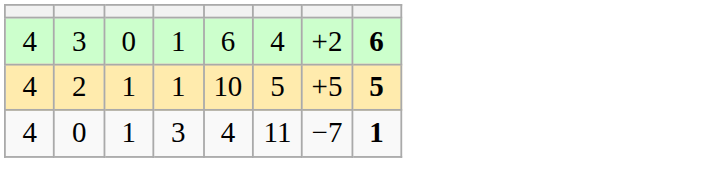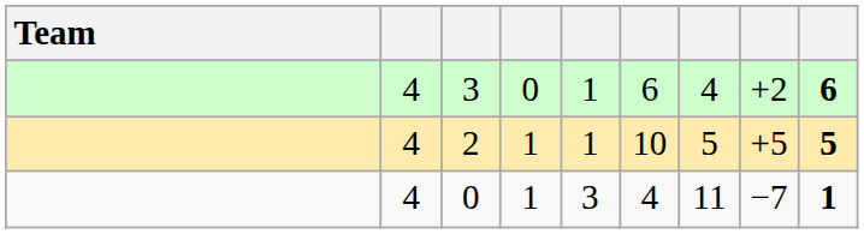 <table class="wikitable" style="text-align: center;">
 <tr>
+<th width=165 style="text-align:left;">Team</th>
 <th width=20></th>
 <th width=20></th>
 <th width=20></th>
 <th width=20></th>
 <th width=20></th>
 <th width=20></th>
 <th width=20></th>
 <th width=20></th>
 </tr>
 <tr style="background:#ccffcc;">
+<td style="text-align:left;"></td>
 <td>4</td>
 <td>3</td>
 <td>0</td>
 <td>1</td>
 <td>6</td>
 <td>4</td>
 <td>+2</td>
 <td><strong>6</strong></td>
 </tr>
 <tr style="background:#ffebad;">
+<td style="text-align:left;"></td>
 <td>4</td>
 <td>2</td>
 <td>1</td>
 <td>1</td>
 <td>10</td>
 <td>5</td>
 <td>+5</td>
 <td><strong>5</strong></td>
 </tr>
 <tr>
+<td style="text-align:left;"></td>
 <td>4</td>
 <td>0</td>
 <td>1</td>
 <td>3</td>
 <td>4</td>
 <td>11</td>
 <td>−7</td>
 <td><strong>1</strong></td>
 </tr>
 </table>
